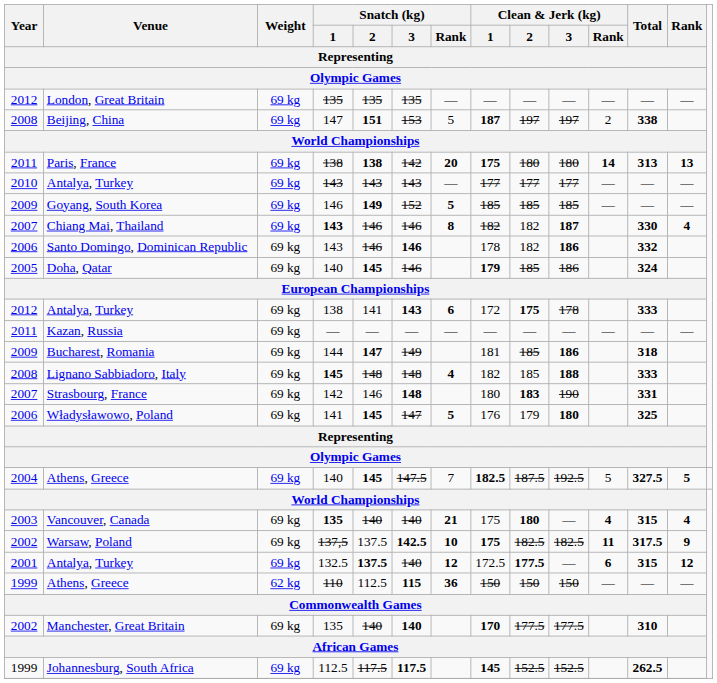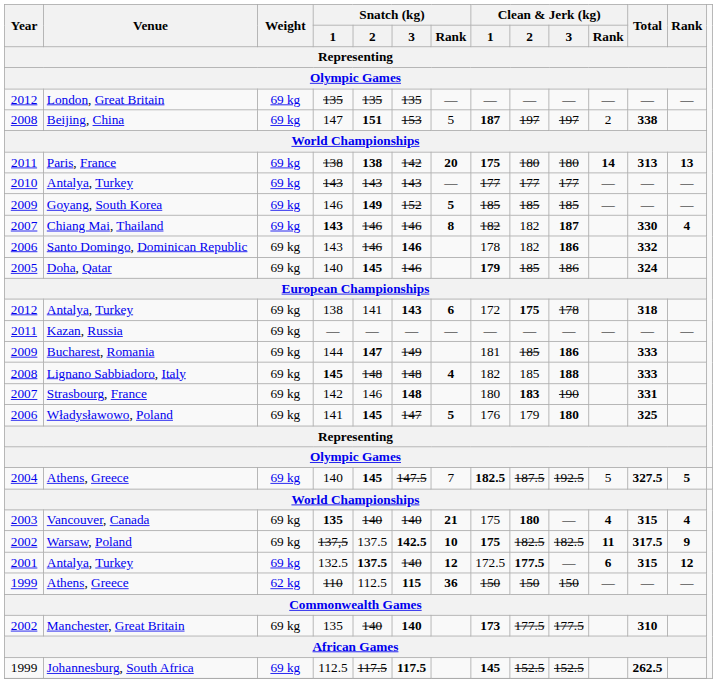 <table class = "wikitable" style="text-align:center;">
 <tr>
 <th rowspan=2 width=40>Year</th>
 <th rowspan=2 width=250>Venue</th>
 <th rowspan=2 width=60>Weight</th>
 <th colspan=4>Snatch (kg)</th>
 <th colspan=4>Clean & Jerk (kg)</th>
 <th rowspan=2 width=40>Total</th>
 <th rowspan=2 width=40>Rank</th>
 </tr>
 <tr>
 <th width=40>1</th>
 <th width=40>2</th>
 <th width=40>3</th>
 <th width=40>Rank</th>
 <th width=40>1</th>
 <th width=40>2</th>
 <th width=40>3</th>
 <th width=40>Rank</th>
 </tr>
 <tr>
 <th colspan=13>Representing </th>
 </tr>
 <tr>
 <th colspan=13><a href='#'>Olympic Games</a></th>
 </tr>
 <tr>
 <td><a href='#'>2012</a></td>
 <td align=left> <a href='#'>London</a>, <a href='#'>Great Britain</a></td>
 <td><a href='#'>69 kg</a></td>
 <td><s>135</s></td>
 <td><s>135</s></td>
 <td><s>135</s></td>
 <td>—</td>
 <td>—</td>
 <td>—</td>
 <td>—</td>
 <td>—</td>
 <td>—</td>
 <td>—</td>
 </tr>
 <tr>
 <td><a href='#'>2008</a></td>
 <td align=left> <a href='#'>Beijing</a>, <a href='#'>China</a></td>
 <td><a href='#'>69 kg</a></td>
 <td>147</td>
 <td><strong>151</strong></td>
 <td><s>153</s></td>
 <td>5</td>
 <td><strong>187</strong></td>
 <td><s>197</s></td>
 <td><s>197</s></td>
 <td>2</td>
 <td><strong>338</strong></td>
 <td><strong></strong></td>
 </tr>
 <tr>
 <th colspan=13><a href='#'>World Championships</a></th>
 </tr>
 <tr>
 <td><a href='#'>2011</a></td>
 <td align=left> <a href='#'>Paris</a>, <a href='#'>France</a></td>
 <td><a href='#'>69 kg</a></td>
 <td><s>138</s></td>
 <td><strong>138</strong></td>
 <td><s>142</s></td>
 <td><strong>20</strong></td>
 <td><strong>175</strong></td>
 <td><s>180</s></td>
 <td><s>180</s></td>
 <td><strong>14</strong></td>
 <td><strong>313</strong></td>
 <td><strong>13</strong></td>
 </tr>
 <tr>
 <td><a href='#'>2010</a></td>
 <td align=left> <a href='#'>Antalya</a>, <a href='#'>Turkey</a></td>
 <td><a href='#'>69 kg</a></td>
 <td><s>143</s></td>
 <td><s>143</s></td>
 <td><s>143</s></td>
 <td>—</td>
 <td><s>177</s></td>
 <td><s>177</s></td>
 <td><s>177</s></td>
 <td>—</td>
 <td>—</td>
 <td>—</td>
 </tr>
 <tr>
 <td><a href='#'>2009</a></td>
 <td align=left> <a href='#'>Goyang</a>, <a href='#'>South Korea</a></td>
 <td><a href='#'>69 kg</a></td>
 <td>146</td>
 <td><strong>149</strong></td>
 <td><s>152</s></td>
 <td><strong>5</strong></td>
 <td><s>185</s></td>
 <td><s>185</s></td>
 <td><s>185</s></td>
 <td>—</td>
 <td>—</td>
 <td>—</td>
 </tr>
 <tr>
 <td><a href='#'>2007</a></td>
 <td align=left> <a href='#'>Chiang Mai</a>, <a href='#'>Thailand</a></td>
 <td><a href='#'>69 kg</a></td>
 <td><strong>143</strong></td>
 <td><s>146</s></td>
 <td><s>146</s></td>
 <td><strong>8</strong></td>
 <td><s>182</s></td>
 <td>182</td>
 <td><strong>187</strong></td>
 <td><strong></strong></td>
 <td><strong>330</strong></td>
 <td><strong>4</strong></td>
 </tr>
 <tr>
 <td><a href='#'>2006</a></td>
 <td align=left> <a href='#'>Santo Domingo</a>, <a href='#'>Dominican Republic</a></td>
 <td>69 kg</td>
 <td>143</td>
 <td><s>146</s></td>
 <td><strong>146</strong></td>
 <td><strong></strong></td>
 <td>178</td>
 <td>182</td>
 <td><strong>186</strong></td>
 <td><strong></strong></td>
 <td><strong>332</strong></td>
 <td><strong></strong></td>
 </tr>
 <tr>
 <td><a href='#'>2005</a></td>
 <td align=left> <a href='#'>Doha</a>, <a href='#'>Qatar</a></td>
 <td>69 kg</td>
 <td>140</td>
 <td><strong>145</strong></td>
 <td><s>146</s></td>
 <td><strong></strong></td>
 <td><strong>179</strong></td>
 <td><s>185</s></td>
 <td><s>186</s></td>
 <td><strong></strong></td>
 <td><strong>324</strong></td>
 <td><strong></strong></td>
 </tr>
 <tr>
 <th colspan=13><a href='#'>European Championships</a></th>
 </tr>
 <tr>
 <td><a href='#'>2012</a></td>
 <td align=left> <a href='#'>Antalya</a>, <a href='#'>Turkey</a></td>
 <td>69 kg</td>
 <td>138</td>
 <td>141</td>
 <td><strong>143</strong></td>
 <td><strong>6</strong></td>
 <td>172</td>
 <td><strong>175</strong></td>
 <td><s>178</s></td>
 <td><strong></strong></td>
-<td><strong>333</strong></td>
+<td><strong>318</strong></td>
 <td><strong></strong></td>
 </tr>
 <tr>
 <td><a href='#'>2011</a></td>
 <td align=left> <a href='#'>Kazan</a>, <a href='#'>Russia</a></td>
 <td>69 kg</td>
 <td>—</td>
 <td>—</td>
 <td>—</td>
 <td>—</td>
 <td>—</td>
 <td>—</td>
 <td>—</td>
 <td>—</td>
 <td>—</td>
 <td>—</td>
 </tr>
 <tr>
 <td><a href='#'>2009</a></td>
 <td align=left> <a href='#'>Bucharest</a>, <a href='#'>Romania</a></td>
 <td>69 kg</td>
 <td>144</td>
 <td><strong>147</strong></td>
 <td><s>149</s></td>
 <td><strong></strong></td>
 <td>181</td>
 <td><s>185</s></td>
 <td><strong>186</strong></td>
 <td><strong></strong></td>
-<td><strong>318</strong></td>
+<td><strong>333</strong></td>
 <td><strong></strong></td>
 </tr>
 <tr>
 <td><a href='#'>2008</a></td>
 <td align=left> <a href='#'>Lignano Sabbiadoro</a>, <a href='#'>Italy</a></td>
 <td>69 kg</td>
 <td><strong>145</strong></td>
 <td><s>148</s></td>
 <td><s>148</s></td>
 <td><strong>4</strong></td>
 <td>182</td>
 <td>185</td>
 <td><strong>188</strong></td>
 <td><strong></strong></td>
 <td><strong>333</strong></td>
 <td><strong></strong></td>
 </tr>
 <tr>
 <td><a href='#'>2007</a></td>
 <td align=left> <a href='#'>Strasbourg</a>, <a href='#'>France</a></td>
 <td>69 kg</td>
 <td>142</td>
 <td>146</td>
 <td><strong>148</strong></td>
 <td><strong></strong></td>
 <td>180</td>
 <td><strong>183</strong></td>
 <td><s>190</s></td>
 <td><strong></strong></td>
 <td><strong>331</strong></td>
 <td><strong></strong></td>
 </tr>
 <tr>
 <td><a href='#'>2006</a></td>
 <td align=left> <a href='#'>Władysławowo</a>, <a href='#'>Poland</a></td>
 <td>69 kg</td>
 <td>141</td>
 <td><strong>145</strong></td>
 <td><s>147</s></td>
 <td><strong>5</strong></td>
 <td>176</td>
 <td>179</td>
 <td><strong>180</strong></td>
 <td><strong></strong></td>
 <td><strong>325</strong></td>
 <td><strong></strong></td>
 </tr>
 <tr>
 <th colspan=13>Representing </th>
 </tr>
 <tr>
 <th colspan=13><a href='#'>Olympic Games</a></th>
 </tr>
 <tr>
 <td><a href='#'>2004</a></td>
 <td align=left> <a href='#'>Athens</a>, <a href='#'>Greece</a></td>
 <td><a href='#'>69 kg</a></td>
 <td>140</td>
 <td><strong>145</strong></td>
 <td><s>147.5</s></td>
 <td>7</td>
 <td><strong>182.5</strong></td>
 <td><s>187.5</s></td>
 <td><s>192.5</s></td>
 <td>5</td>
 <td><strong>327.5</strong></td>
 <td><strong>5</strong></td>
 <td></td>
 </tr>
 <tr>
 <th colspan=13><a href='#'>World Championships</a></th>
 </tr>
 <tr>
 <td><a href='#'>2003</a></td>
 <td align=left> <a href='#'>Vancouver</a>, <a href='#'>Canada</a></td>
 <td>69 kg</td>
 <td><strong>135</strong></td>
 <td><s>140</s></td>
 <td><s>140</s></td>
 <td><strong>21</strong></td>
 <td>175</td>
 <td><strong>180</strong></td>
 <td>—</td>
 <td><strong>4</strong></td>
 <td><strong>315</strong></td>
 <td><strong>4</strong></td>
 </tr>
 <tr>
 <td><a href='#'>2002</a></td>
 <td align=left> <a href='#'>Warsaw</a>, <a href='#'>Poland</a></td>
 <td>69 kg</td>
 <td><s>137,5</s></td>
 <td>137.5</td>
 <td><strong>142.5</strong></td>
 <td><strong>10</strong></td>
 <td><strong>175</strong></td>
 <td><s>182.5</s></td>
 <td><s>182.5</s></td>
 <td><strong>11</strong></td>
 <td><strong>317.5</strong></td>
 <td><strong>9</strong></td>
 </tr>
 <tr>
 <td><a href='#'>2001</a></td>
 <td align=left> <a href='#'>Antalya</a>, <a href='#'>Turkey</a></td>
 <td><a href='#'>69 kg</a></td>
 <td>132.5</td>
 <td><strong>137.5</strong></td>
 <td><s>140</s></td>
 <td><strong>12</strong></td>
 <td>172.5</td>
 <td><strong>177.5</strong></td>
 <td>—</td>
 <td><strong>6</strong></td>
 <td><strong>315</strong></td>
 <td><strong>12</strong></td>
 </tr>
 <tr>
 <td><a href='#'>1999</a></td>
 <td align=left> <a href='#'>Athens</a>, <a href='#'>Greece</a></td>
 <td><a href='#'>62 kg</a></td>
 <td><s>110</s></td>
 <td>112.5</td>
 <td><strong>115</strong></td>
 <td><strong>36</strong></td>
 <td><s>150</s></td>
 <td><s>150</s></td>
 <td><s>150</s></td>
 <td>—</td>
 <td>—</td>
 <td>—</td>
 </tr>
 <tr>
 <th colspan=13><a href='#'>Commonwealth Games</a></th>
 </tr>
 <tr>
 <td><a href='#'>2002</a></td>
 <td align=left> <a href='#'>Manchester</a>, <a href='#'>Great Britain</a></td>
 <td>69 kg</td>
 <td>135</td>
 <td><s>140</s></td>
 <td><strong>140</strong></td>
 <td><strong></strong></td>
-<td><strong>170</strong></td>
+<td><strong>173</strong></td>
 <td><s>177.5</s></td>
 <td><s>177.5</s></td>
 <td><strong></strong></td>
 <td><strong>310</strong></td>
 <td><strong></strong></td>
 </tr>
 <tr>
 <th colspan=13><a href='#'>African Games</a></th>
 </tr>
 <tr>
 <td>1999</td>
 <td align=left> <a href='#'>Johannesburg</a>, <a href='#'>South Africa</a></td>
 <td><a href='#'>69 kg</a></td>
 <td>112.5</td>
 <td><s>117.5</s></td>
 <td><strong>117.5</strong></td>
 <td><strong></strong></td>
 <td><strong>145</strong></td>
 <td><s>152.5</s></td>
 <td><s>152.5</s></td>
 <td><strong></strong></td>
 <td><strong>262.5</strong></td>
 <td><strong></strong></td>
 </tr>
 <tr>
 </tr>
 </table>
